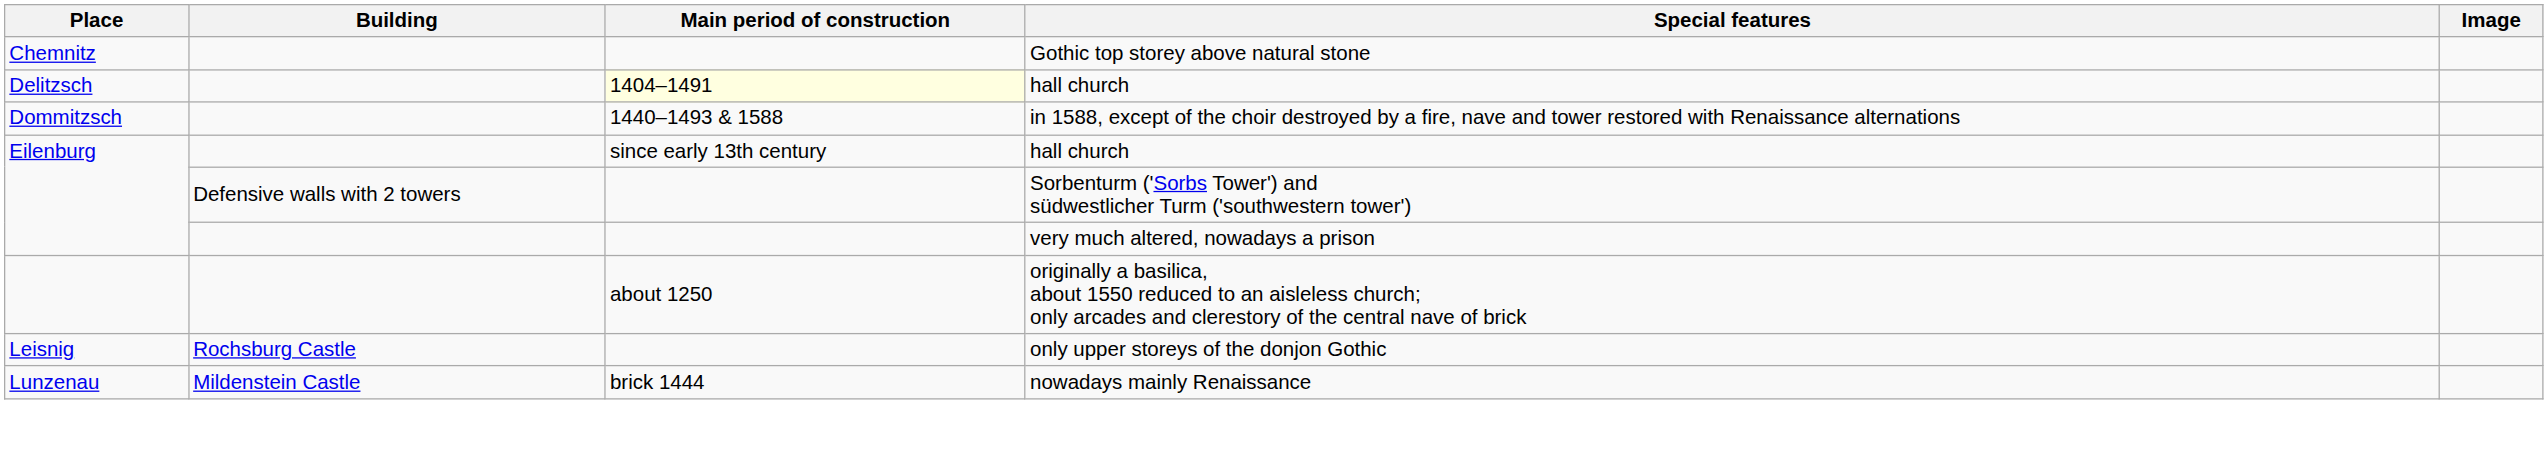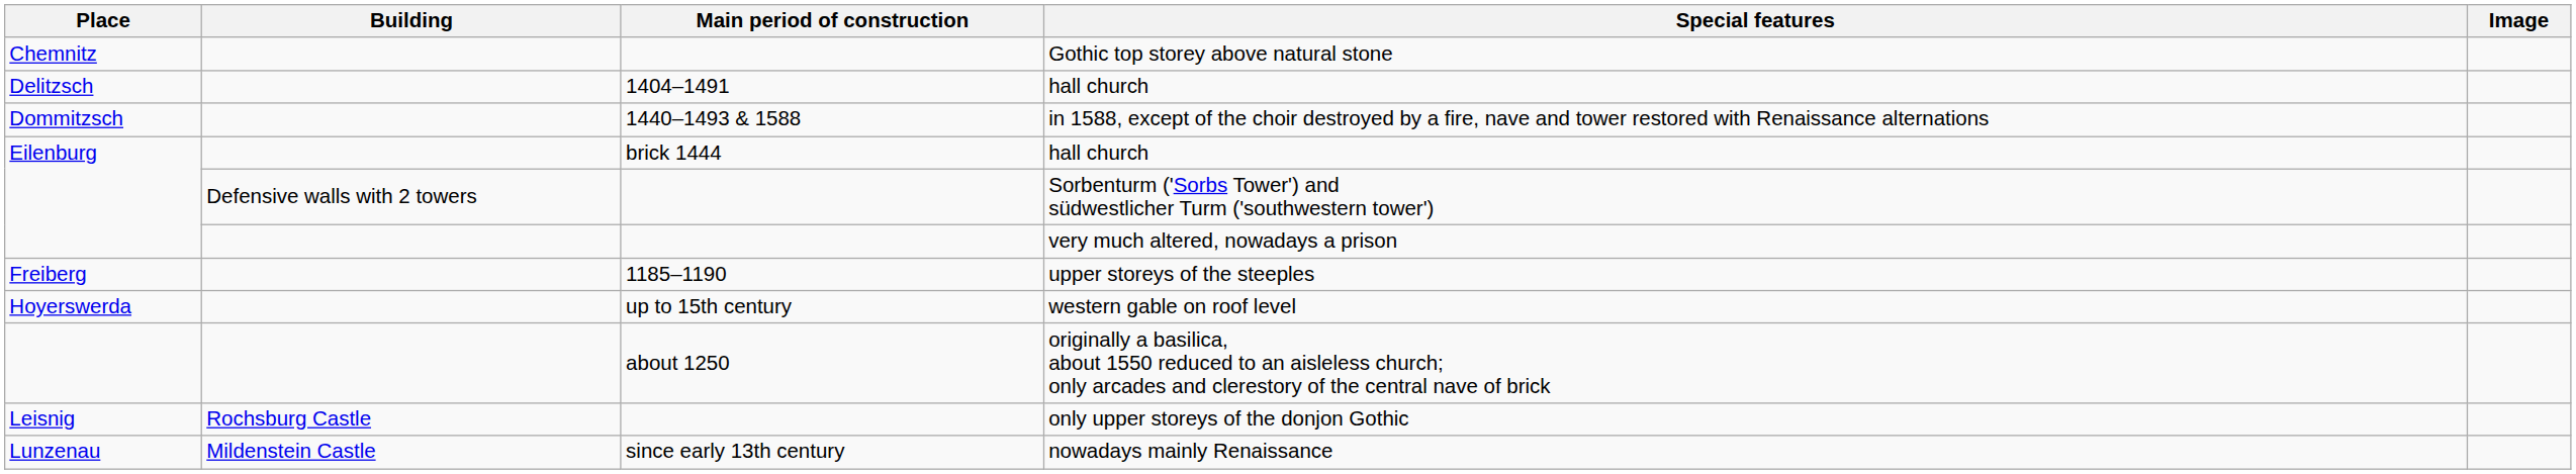 <table class="wikitable"  style="border:2px; width:100%;">
 <tr>
 <th>Place</th>
 <th>Building</th>
 <th>Main period of construction</th>
 <th>Special features</th>
 <th>Image</th>
 </tr>
 <tr>
 <td><a href='#'>Chemnitz</a></td>
 <td></td>
 <td></td>
 <td>Gothic top storey above natural stone</td>
 <td></td>
 </tr>
 <tr>
 <td><a href='#'>Delitzsch</a></td>
 <td></td>
-<td style="background: lightyellow;">1404–1491</td>
+<td>1404–1491</td>
 <td>hall church</td>
 <td></td>
 </tr>
 <tr>
 <td><a href='#'>Dommitzsch</a></td>
 <td></td>
 <td>1440–1493 & 1588</td>
 <td>in 1588, except of the choir destroyed by a fire, nave and tower restored with Renaissance alternations</td>
 <td></td>
 </tr>
 <tr>
 <td rowspan=3 valign=top><a href='#'>Eilenburg</a></td>
 <td></td>
-<td>since early 13th century</td>
+<td>brick 1444</td>
 <td>hall church</td>
 <td></td>
 </tr>
 <tr>
 <td>Defensive walls with 2 towers</td>
 <td></td>
 <td>Sorbenturm ('<a href='#'>Sorbs</a> Tower') and<br>südwestlicher Turm ('southwestern tower')</td>
 <td></td>
 </tr>
 <tr>
 <td></td>
 <td></td>
 <td>very much altered, nowadays a prison</td>
+<td></td>
+</tr>
+<tr>
+<td><a href='#'>Freiberg</a></td>
+<td></td>
+<td>1185–1190</td>
+<td>upper storeys of the steeples</td>
+<td></td>
+</tr>
+<tr>
+<td><a href='#'>Hoyerswerda</a></td>
+<td></td>
+<td>up to 15th century</td>
+<td>western gable on roof level</td>
 <td></td>
 </tr>
 <tr>
 <td></td>
 <td></td>
 <td>about 1250</td>
 <td>originally a basilica,<br>about 1550 reduced to an aisleless church;<br>only arcades and clerestory of the central nave of brick</td>
 <td></td>
 </tr>
 <tr>
 <td><a href='#'>Leisnig</a></td>
 <td><a href='#'>Rochsburg Castle</a></td>
 <td></td>
 <td>only upper storeys of the donjon Gothic</td>
 <td></td>
 </tr>
 <tr>
 <td><a href='#'>Lunzenau</a></td>
 <td><a href='#'>Mildenstein Castle</a></td>
-<td>brick 1444</td>
+<td>since early 13th century</td>
 <td>nowadays mainly Renaissance</td>
 <td></td>
 </tr>
 </table>
